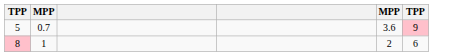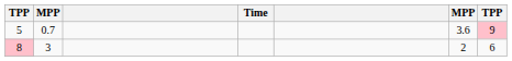 <table class="wikitable" style="text-align: center;" |>
 <tr>
 <th width="35">TPP</th>
 <th width="35">MPP</th>
 <th width="250"></th>
+<th width="45">Time</th>
 <th width="250"></th>
 <th width="35">MPP</th>
 <th width="35">TPP</th>
 </tr>
 <tr>
 <td>5</td>
 <td>0.7</td>
 <td style="text-align:left;"><strong></strong></td>
+<td></td>
 <td style="text-align:left;"></td>
 <td>3.6</td>
 <td bgcolor=pink>9</td>
 </tr>
 <tr>
 <td bgcolor=pink>8</td>
-<td>1</td>
+<td>3</td>
 <td style="text-align:left;"></td>
+<td></td>
 <td style="text-align:left;"><strong></strong></td>
 <td>2</td>
 <td>6</td>
 </tr>
 </table>
